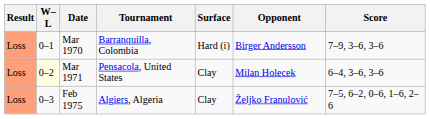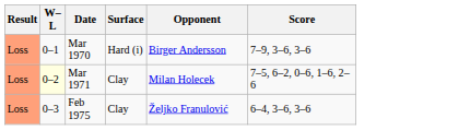 <table class="sortable wikitable">
 <tr>
 <th style="width:30px">Result</th>
 <th style="width:30px">W–L</th>
 <th style="width:50px">Date</th>
-<th style="width:150px">Tournament</th>
 <th style="width:50px">Surface</th>
 <th style="width:140px">Opponent</th>
 <th style="width:150px" class="unsortable">Score</th>
 </tr>
 <tr>
 <td style="background:#ffa07a;">Loss</td>
 <td>0–1</td>
 <td>Mar 1970</td>
-<td><a href='#'>Barranquilla</a>, Colombia</td>
 <td>Hard (i)</td>
 <td> <a href='#'>Birger Andersson</a></td>
 <td>7–9, 3–6, 3–6</td>
 </tr>
 <tr>
 <td style="background:#ffa07a;">Loss</td>
 <td style="background: lightyellow;">0–2</td>
 <td>Mar 1971</td>
-<td><a href='#'>Pensacola</a>, United States</td>
 <td>Clay</td>
 <td> <a href='#'>Milan Holecek</a></td>
-<td>6–4, 3–6, 3–6</td>
+<td>7–5, 6–2, 0–6, 1–6, 2–6</td>
 </tr>
 <tr>
 <td style="background:#ffa07a;">Loss</td>
 <td>0–3</td>
 <td>Feb 1975</td>
-<td><a href='#'>Algiers</a>, Algeria</td>
 <td>Clay</td>
 <td> <a href='#'>Željko Franulović</a></td>
-<td>7–5, 6–2, 0–6, 1–6, 2–6</td>
+<td>6–4, 3–6, 3–6</td>
 </tr>
 </table>
